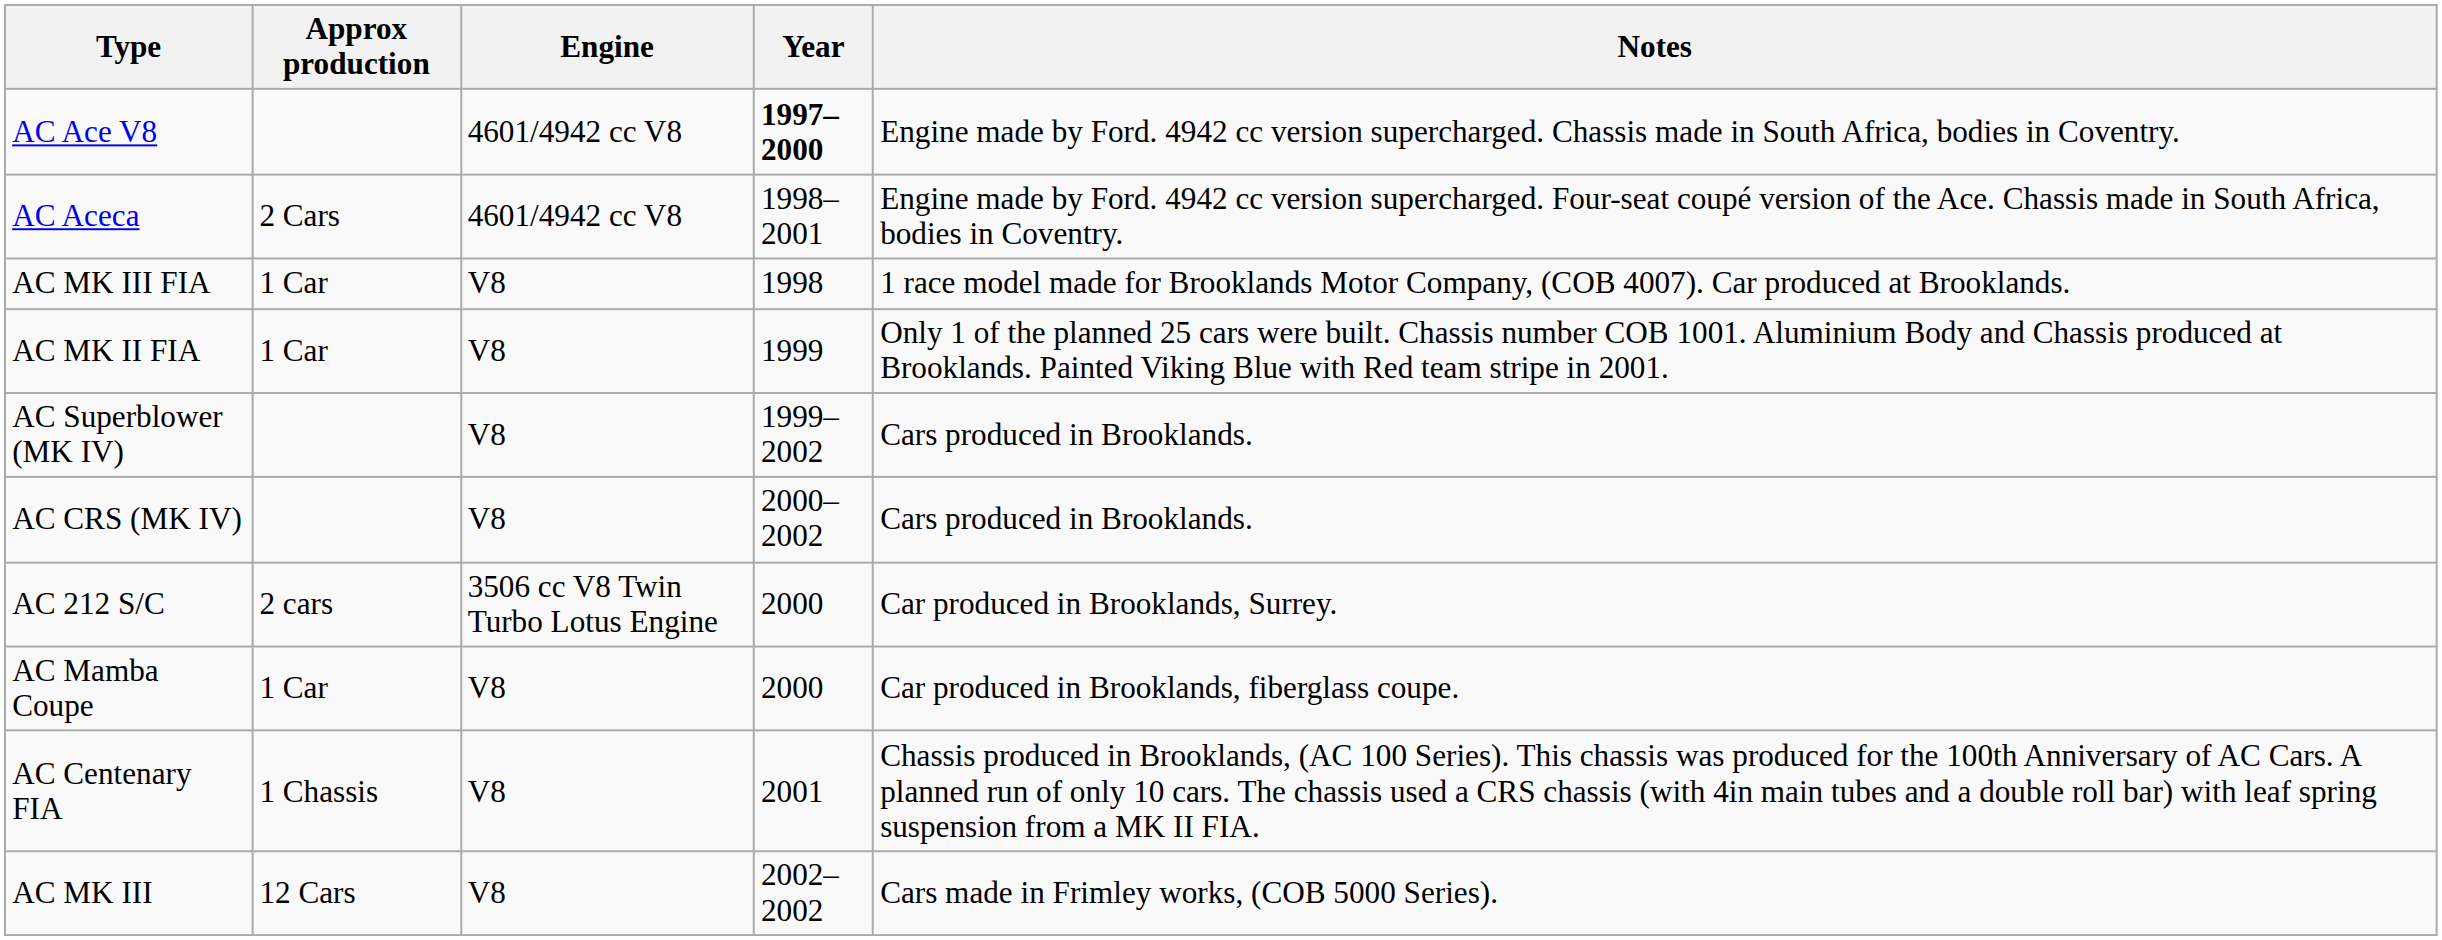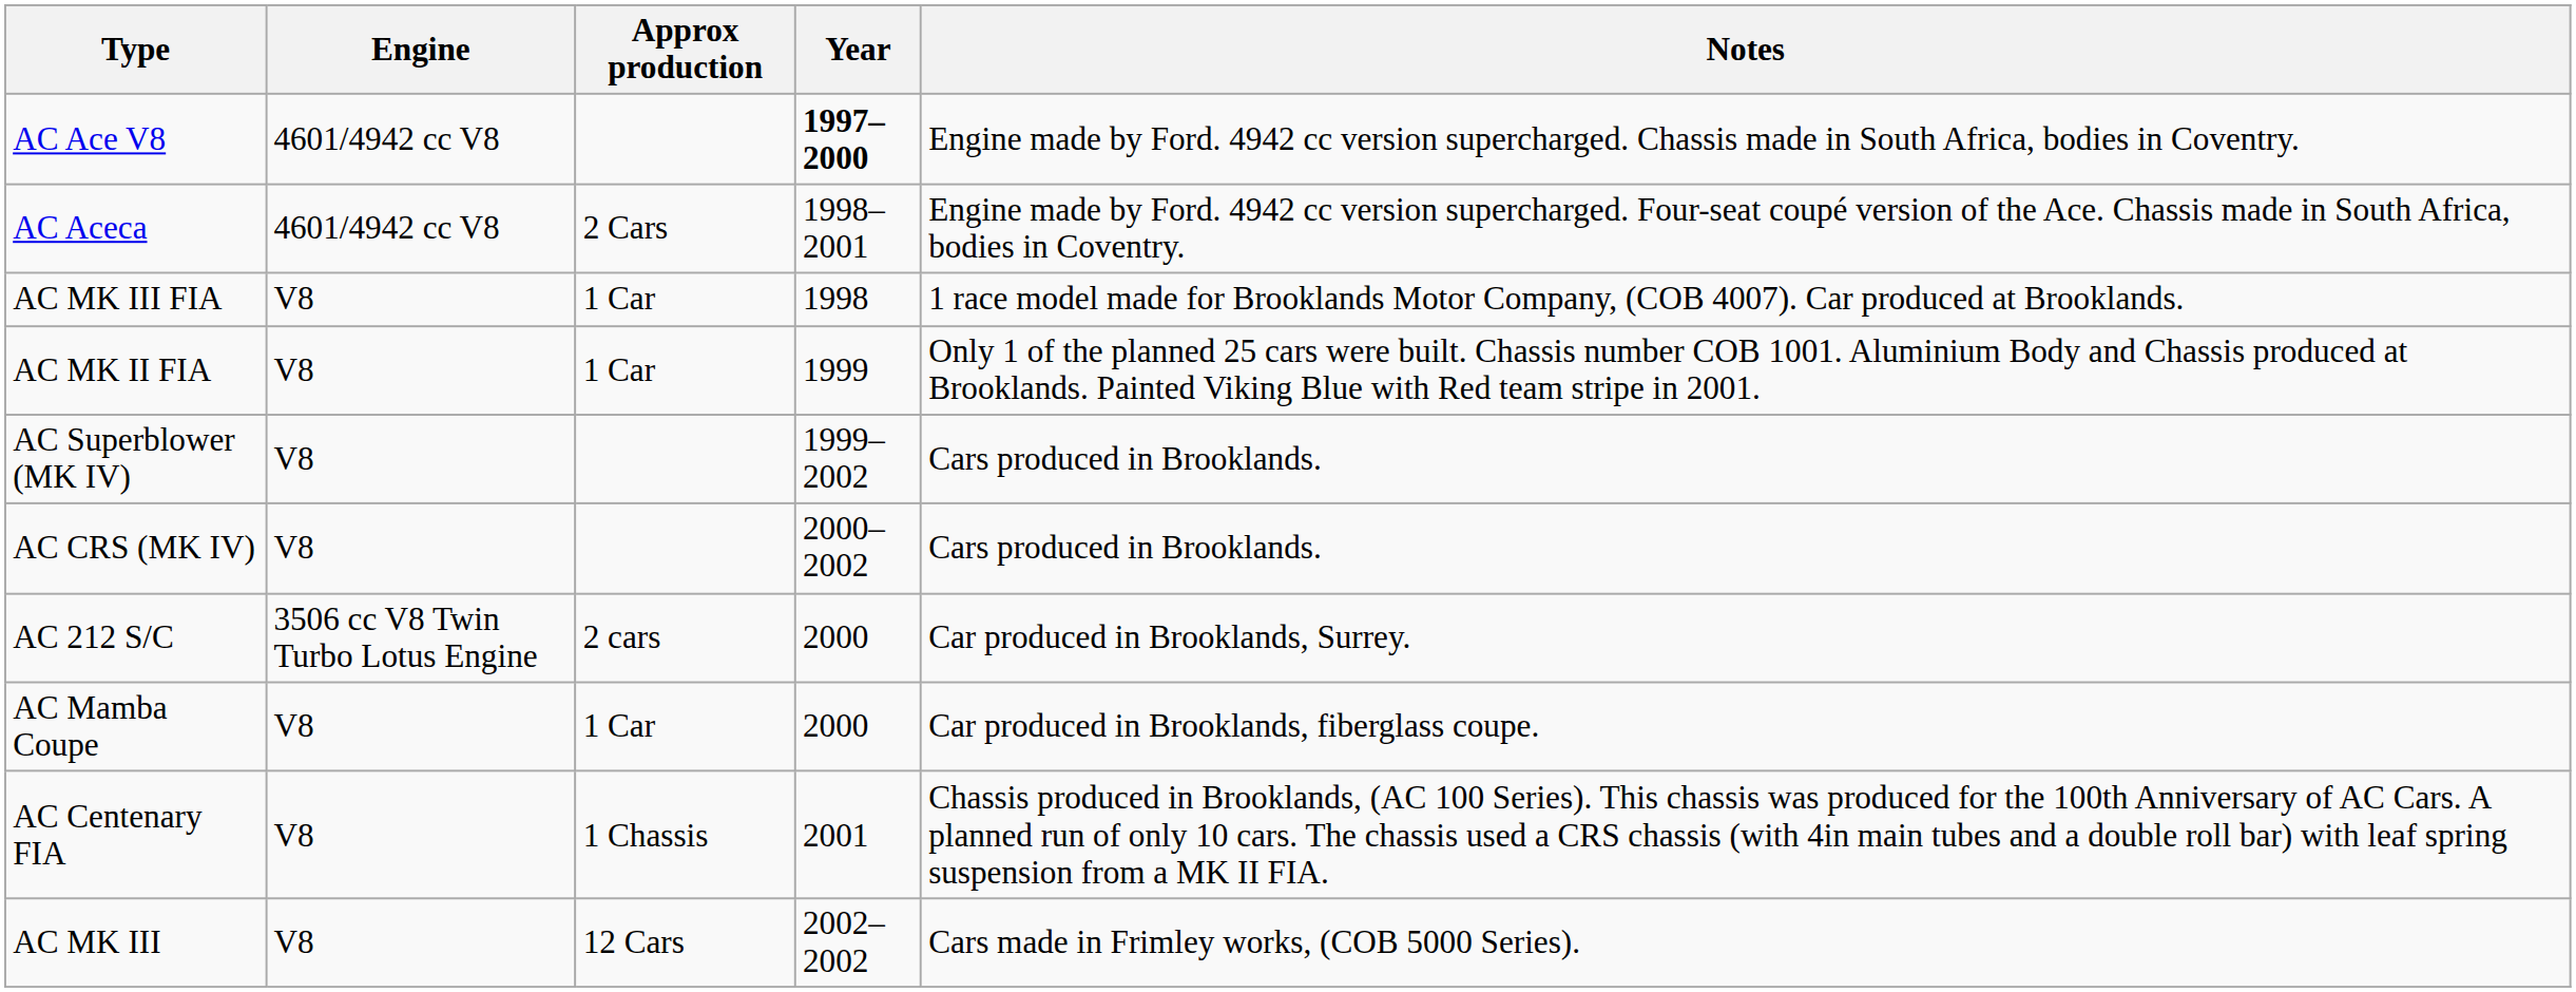 <table class=wikitable>
 <tr>
 <th>Type</th>
+<th>Engine</th>
 <th>Approx production</th>
-<th>Engine</th>
 <th>Year</th>
 <th>Notes</th>
 </tr>
 <tr>
 <td><a href='#'>AC Ace V8</a></td>
+<td>4601/4942 cc V8</td>
 <td></td>
-<td>4601/4942 cc V8</td>
 <td><strong>1997–2000</strong></td>
 <td>Engine made by Ford. 4942 cc version supercharged. Chassis made in South Africa, bodies in Coventry.</td>
 </tr>
 <tr>
 <td><a href='#'>AC Aceca</a></td>
+<td>4601/4942 cc V8</td>
 <td>2 Cars</td>
-<td>4601/4942 cc V8</td>
 <td>1998–2001</td>
 <td>Engine made by Ford. 4942 cc version supercharged. Four-seat coupé version of the Ace. Chassis made in South Africa, bodies in Coventry.</td>
 </tr>
 <tr>
 <td>AC MK III FIA</td>
+<td>V8</td>
 <td>1 Car</td>
-<td>V8</td>
 <td>1998</td>
 <td>1 race model made for Brooklands Motor Company, (COB 4007). Car produced at Brooklands.</td>
 </tr>
 <tr>
 <td>AC MK II FIA</td>
+<td>V8</td>
 <td>1 Car</td>
-<td>V8</td>
 <td>1999</td>
 <td>Only 1 of the planned 25 cars were built. Chassis number COB 1001. Aluminium Body and Chassis produced at Brooklands. Painted Viking Blue with Red team stripe in 2001.</td>
 </tr>
 <tr>
 <td>AC Superblower (MK IV)</td>
+<td>V8</td>
 <td></td>
-<td>V8</td>
 <td>1999–2002</td>
 <td>Cars produced in Brooklands.</td>
 </tr>
 <tr>
 <td>AC CRS (MK IV)</td>
+<td>V8</td>
 <td></td>
-<td>V8</td>
 <td>2000–2002</td>
 <td>Cars produced in Brooklands.</td>
 </tr>
 <tr>
 <td>AC 212 S/C</td>
+<td>3506 cc V8 Twin Turbo Lotus Engine</td>
 <td>2 cars</td>
-<td>3506 cc V8 Twin Turbo Lotus Engine</td>
 <td>2000</td>
 <td>Car produced in Brooklands, Surrey.</td>
 </tr>
 <tr>
 <td>AC Mamba Coupe</td>
+<td>V8</td>
 <td>1 Car</td>
-<td>V8</td>
 <td>2000</td>
 <td>Car produced in Brooklands, fiberglass coupe.</td>
 </tr>
 <tr>
 <td>AC Centenary FIA</td>
+<td>V8</td>
 <td>1 Chassis</td>
-<td>V8</td>
 <td>2001</td>
 <td>Chassis produced in Brooklands, (AC 100 Series). This chassis was produced for the 100th Anniversary of AC Cars. A planned run of only 10 cars. The chassis used a CRS chassis (with 4in main tubes and a double roll bar) with leaf spring suspension from a MK II FIA.</td>
 </tr>
 <tr>
 <td>AC MK III</td>
+<td>V8</td>
 <td>12 Cars</td>
-<td>V8</td>
 <td>2002–2002</td>
 <td>Cars made in Frimley works, (COB 5000 Series).</td>
 </tr>
 </table>
